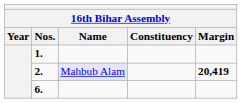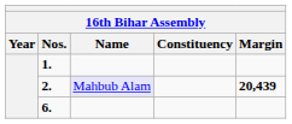 <table class="wikitable sortable">
 <tr>
 <th colspan="5"></th>
 </tr>
 <tr>
 <th colspan="5"><a href='#'>16th Bihar Assembly</a></th>
 </tr>
 <tr>
 <th>Year</th>
 <th>Nos.</th>
 <th>Name</th>
 <th>Constituency</th>
 <th>Margin</th>
 </tr>
 <tr>
 <th rowspan="3"></th>
 <td><strong>1.</strong></td>
 <td></td>
 <td></td>
 <td></td>
 </tr>
 <tr>
 <td><strong>2.</strong></td>
 <td style="background: lavender;"><a href='#'>Mahbub Alam</a></td>
 <td></td>
-<td><strong>20,419</strong></td>
+<td><strong>20,439</strong></td>
 </tr>
 <tr>
 <td><strong>6.</strong></td>
 <td></td>
 <td></td>
 <td></td>
 </tr>
 </table>
